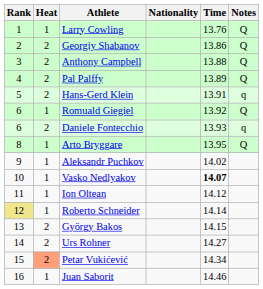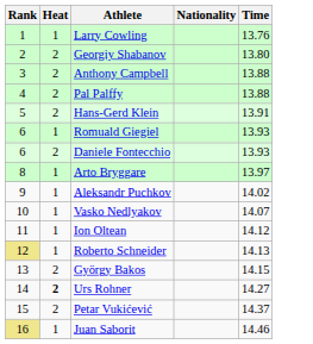 <table class="wikitable sortable" style="text-align:center">
 <tr>
 <th>Rank</th>
 <th>Heat</th>
 <th>Athlete</th>
 <th>Nationality</th>
 <th>Time</th>
-<th>Notes</th>
 </tr>
 <tr bgcolor=ccffcc>
 <td>1</td>
 <td>1</td>
 <td align=left><a href='#'>Larry Cowling</a></td>
 <td align=left></td>
 <td>13.76</td>
-<td>Q</td>
 </tr>
 <tr bgcolor=ccffcc>
 <td>2</td>
 <td>2</td>
 <td align=left><a href='#'>Georgiy Shabanov</a></td>
 <td align=left></td>
-<td>13.86</td>
-<td>Q</td>
+<td>13.80</td>
 </tr>
 <tr bgcolor=ccffcc>
 <td>3</td>
 <td>2</td>
 <td align=left><a href='#'>Anthony Campbell</a></td>
 <td align=left></td>
 <td>13.88</td>
-<td>Q</td>
 </tr>
 <tr bgcolor=ccffcc>
 <td>4</td>
 <td>2</td>
 <td align=left><a href='#'>Pal Palffy</a></td>
 <td align=left></td>
-<td>13.89</td>
-<td>Q</td>
+<td>13.88</td>
 </tr>
 <tr bgcolor=ddffdd>
 <td>5</td>
 <td>2</td>
 <td align=left><a href='#'>Hans-Gerd Klein</a></td>
 <td align=left></td>
 <td>13.91</td>
-<td>q</td>
 </tr>
 <tr bgcolor=ccffcc>
 <td>6</td>
 <td>1</td>
 <td align=left><a href='#'>Romuald Giegiel</a></td>
 <td align=left></td>
-<td>13.92</td>
-<td>Q</td>
+<td>13.93</td>
 </tr>
 <tr bgcolor=ddffdd>
 <td>6</td>
 <td>2</td>
 <td align=left><a href='#'>Daniele Fontecchio</a></td>
 <td align=left></td>
 <td>13.93</td>
-<td>q</td>
 </tr>
 <tr bgcolor=ccffcc>
 <td>8</td>
 <td>1</td>
 <td align=left><a href='#'>Arto Bryggare</a></td>
 <td align=left></td>
-<td>13.95</td>
-<td>Q</td>
+<td>13.97</td>
 </tr>
 <tr>
 <td>9</td>
 <td>1</td>
 <td align=left><a href='#'>Aleksandr Puchkov</a></td>
 <td align=left></td>
 <td>14.02</td>
-<td></td>
 </tr>
 <tr>
 <td>10</td>
 <td>1</td>
 <td align=left><a href='#'>Vasko Nedlyakov</a></td>
 <td align=left></td>
-<td><strong>14.07</strong></td>
-<td></td>
+<td>14.07</td>
 </tr>
 <tr>
 <td>11</td>
 <td>1</td>
 <td align=left><a href='#'>Ion Oltean</a></td>
 <td align=left></td>
 <td>14.12</td>
-<td></td>
 </tr>
 <tr>
 <td style="background: khaki;">12</td>
 <td>1</td>
 <td align=left><a href='#'>Roberto Schneider</a></td>
 <td align=left></td>
-<td>14.14</td>
-<td></td>
+<td>14.13</td>
 </tr>
 <tr>
 <td>13</td>
 <td>2</td>
 <td align=left><a href='#'>György Bakos</a></td>
 <td align=left></td>
 <td>14.15</td>
-<td></td>
 </tr>
 <tr>
 <td>14</td>
-<td>2</td>
+<td><strong>2</strong></td>
 <td align=left><a href='#'>Urs Rohner</a></td>
 <td align=left></td>
 <td>14.27</td>
-<td></td>
 </tr>
 <tr>
 <td>15</td>
-<td style="background: lightsalmon;">2</td>
+<td>2</td>
 <td align=left><a href='#'>Petar Vukićević</a></td>
 <td align=left></td>
-<td>14.34</td>
-<td></td>
+<td>14.37</td>
 </tr>
 <tr>
-<td>16</td>
+<td style="background: khaki;">16</td>
 <td>1</td>
 <td align=left><a href='#'>Juan Saborit</a></td>
 <td align=left></td>
 <td>14.46</td>
-<td></td>
 </tr>
 </table>
